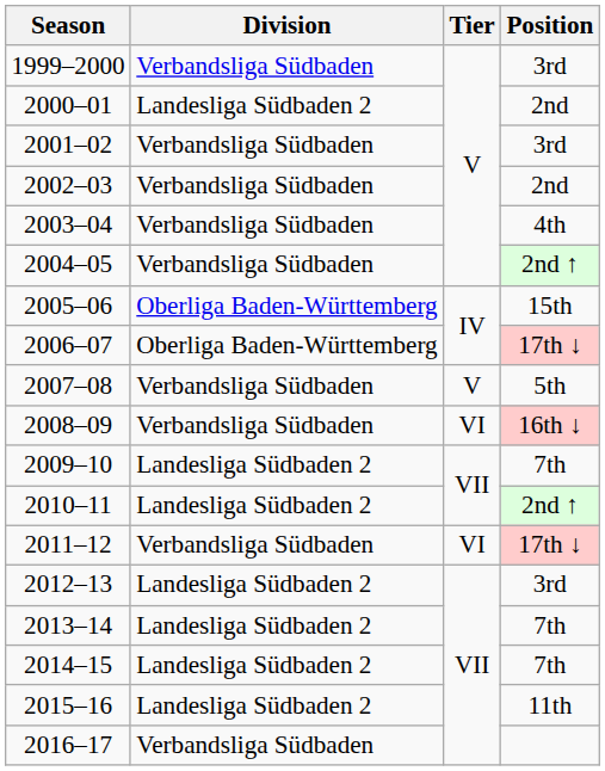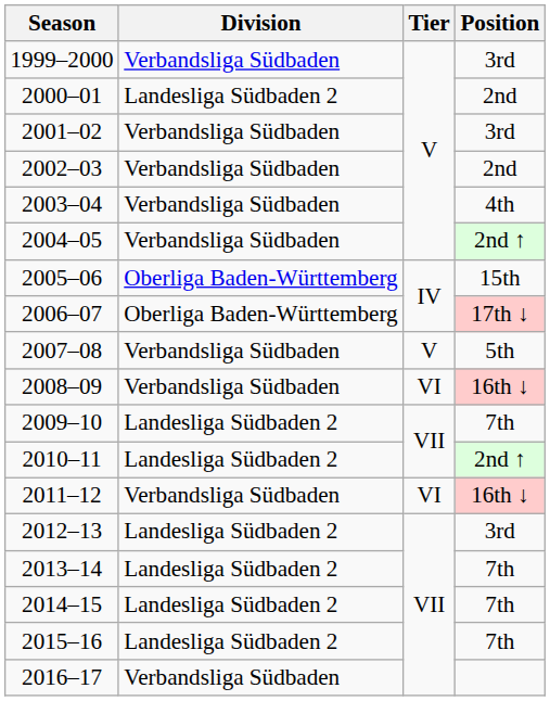 <table class="wikitable">
 <tr>
 <th>Season</th>
 <th>Division</th>
 <th>Tier</th>
 <th>Position</th>
 </tr>
 <tr align="center">
 <td>1999–2000</td>
 <td align="left"><a href='#'>Verbandsliga Südbaden</a></td>
 <td rowspan=6>V</td>
 <td>3rd</td>
 </tr>
 <tr align="center">
 <td>2000–01</td>
 <td align="left">Landesliga Südbaden 2</td>
 <td>2nd</td>
 </tr>
 <tr align="center">
 <td>2001–02</td>
 <td align="left">Verbandsliga Südbaden</td>
 <td>3rd</td>
 </tr>
 <tr align="center">
 <td>2002–03</td>
 <td align="left">Verbandsliga Südbaden</td>
 <td>2nd</td>
 </tr>
 <tr align="center">
 <td>2003–04</td>
 <td align="left">Verbandsliga Südbaden</td>
 <td>4th</td>
 </tr>
 <tr align="center">
 <td>2004–05</td>
 <td align="left">Verbandsliga Südbaden</td>
 <td style="background:#ddffdd">2nd ↑</td>
 </tr>
 <tr align="center">
 <td>2005–06</td>
 <td align="left"><a href='#'>Oberliga Baden-Württemberg</a></td>
 <td rowspan=2>IV</td>
 <td>15th</td>
 </tr>
 <tr align="center">
 <td>2006–07</td>
 <td align="left">Oberliga Baden-Württemberg</td>
 <td style="background:#ffcccc">17th ↓</td>
 </tr>
 <tr align="center">
 <td>2007–08</td>
 <td align="left">Verbandsliga Südbaden</td>
 <td>V</td>
 <td>5th</td>
 </tr>
 <tr align="center">
 <td>2008–09</td>
 <td align="left">Verbandsliga Südbaden</td>
 <td>VI</td>
 <td style="background:#ffcccc">16th ↓</td>
 </tr>
 <tr align="center">
 <td>2009–10</td>
 <td align="left">Landesliga Südbaden 2</td>
 <td rowspan=2>VII</td>
 <td>7th</td>
 </tr>
 <tr align="center">
 <td>2010–11</td>
 <td align="left">Landesliga Südbaden 2</td>
 <td style="background:#ddffdd">2nd ↑</td>
 </tr>
 <tr align="center">
 <td>2011–12</td>
 <td align="left">Verbandsliga Südbaden</td>
 <td>VI</td>
-<td style="background:#ffcccc">17th ↓</td>
+<td style="background:#ffcccc">16th ↓</td>
 </tr>
 <tr align="center">
 <td>2012–13</td>
 <td align="left">Landesliga Südbaden 2</td>
 <td rowspan=5>VII</td>
 <td>3rd</td>
 </tr>
 <tr align="center">
 <td>2013–14</td>
 <td align="left">Landesliga Südbaden 2</td>
 <td>7th</td>
 </tr>
 <tr align="center">
 <td>2014–15</td>
 <td align="left">Landesliga Südbaden 2</td>
 <td>7th</td>
 </tr>
 <tr align="center">
 <td>2015–16</td>
 <td align="left">Landesliga Südbaden 2</td>
-<td>11th</td>
+<td>7th</td>
 </tr>
 <tr align="center">
 <td>2016–17</td>
 <td align="left">Verbandsliga Südbaden</td>
 <td></td>
 </tr>
 </table>
